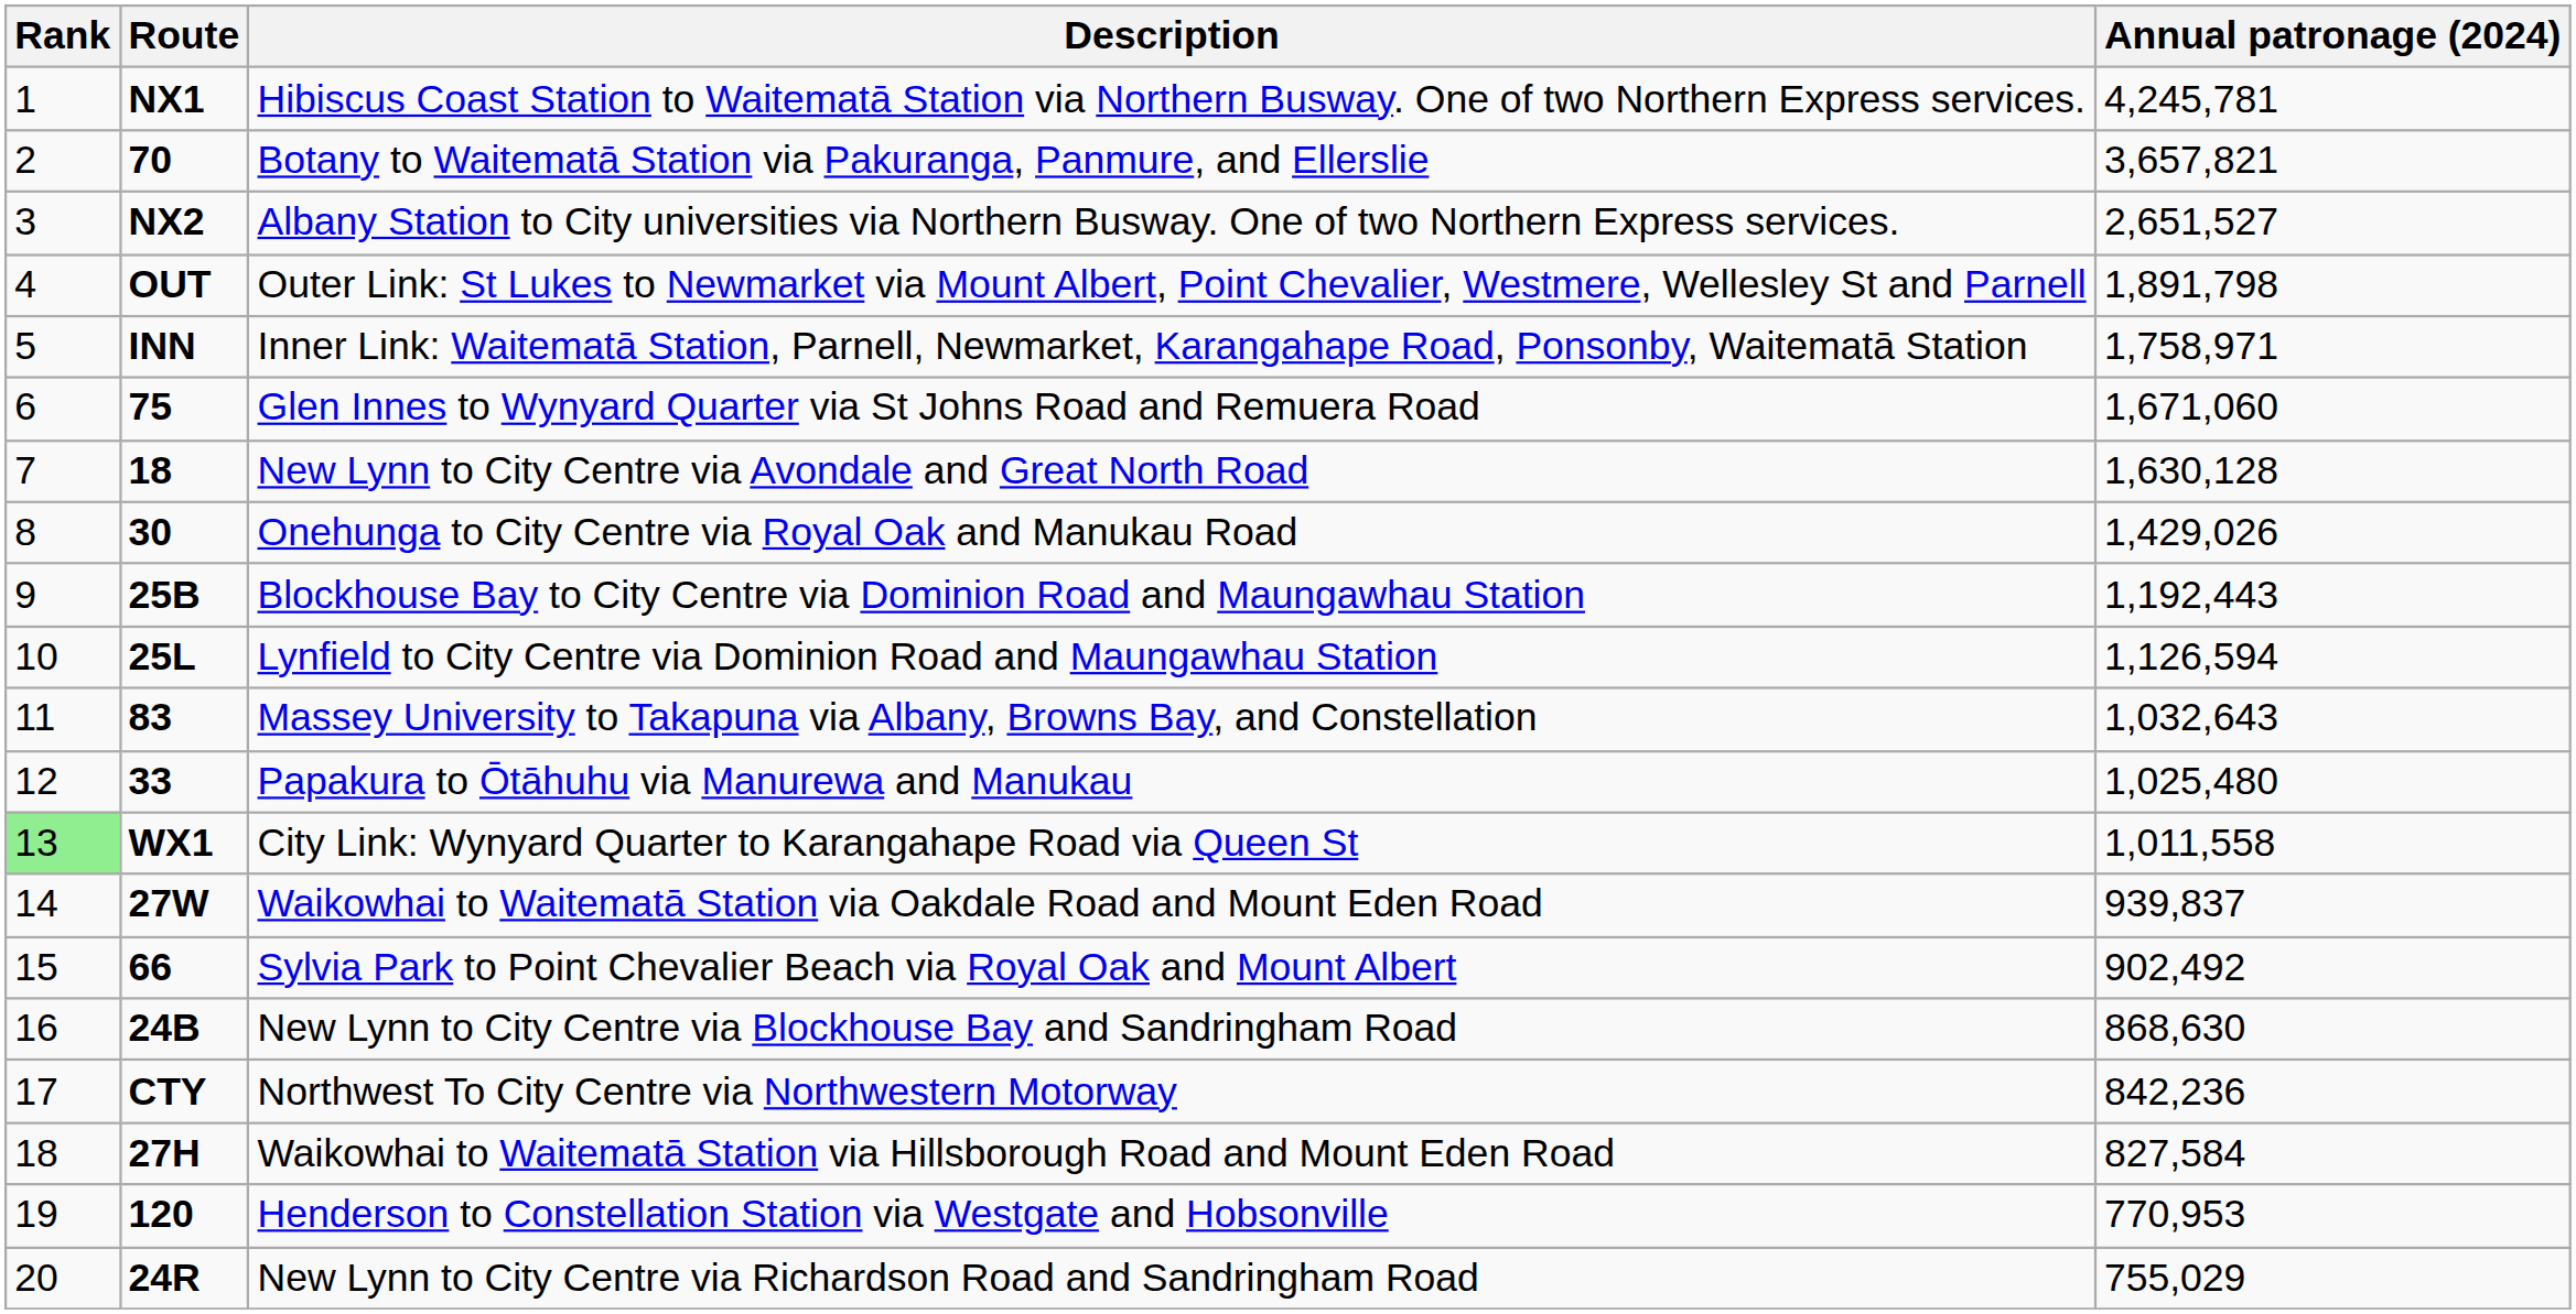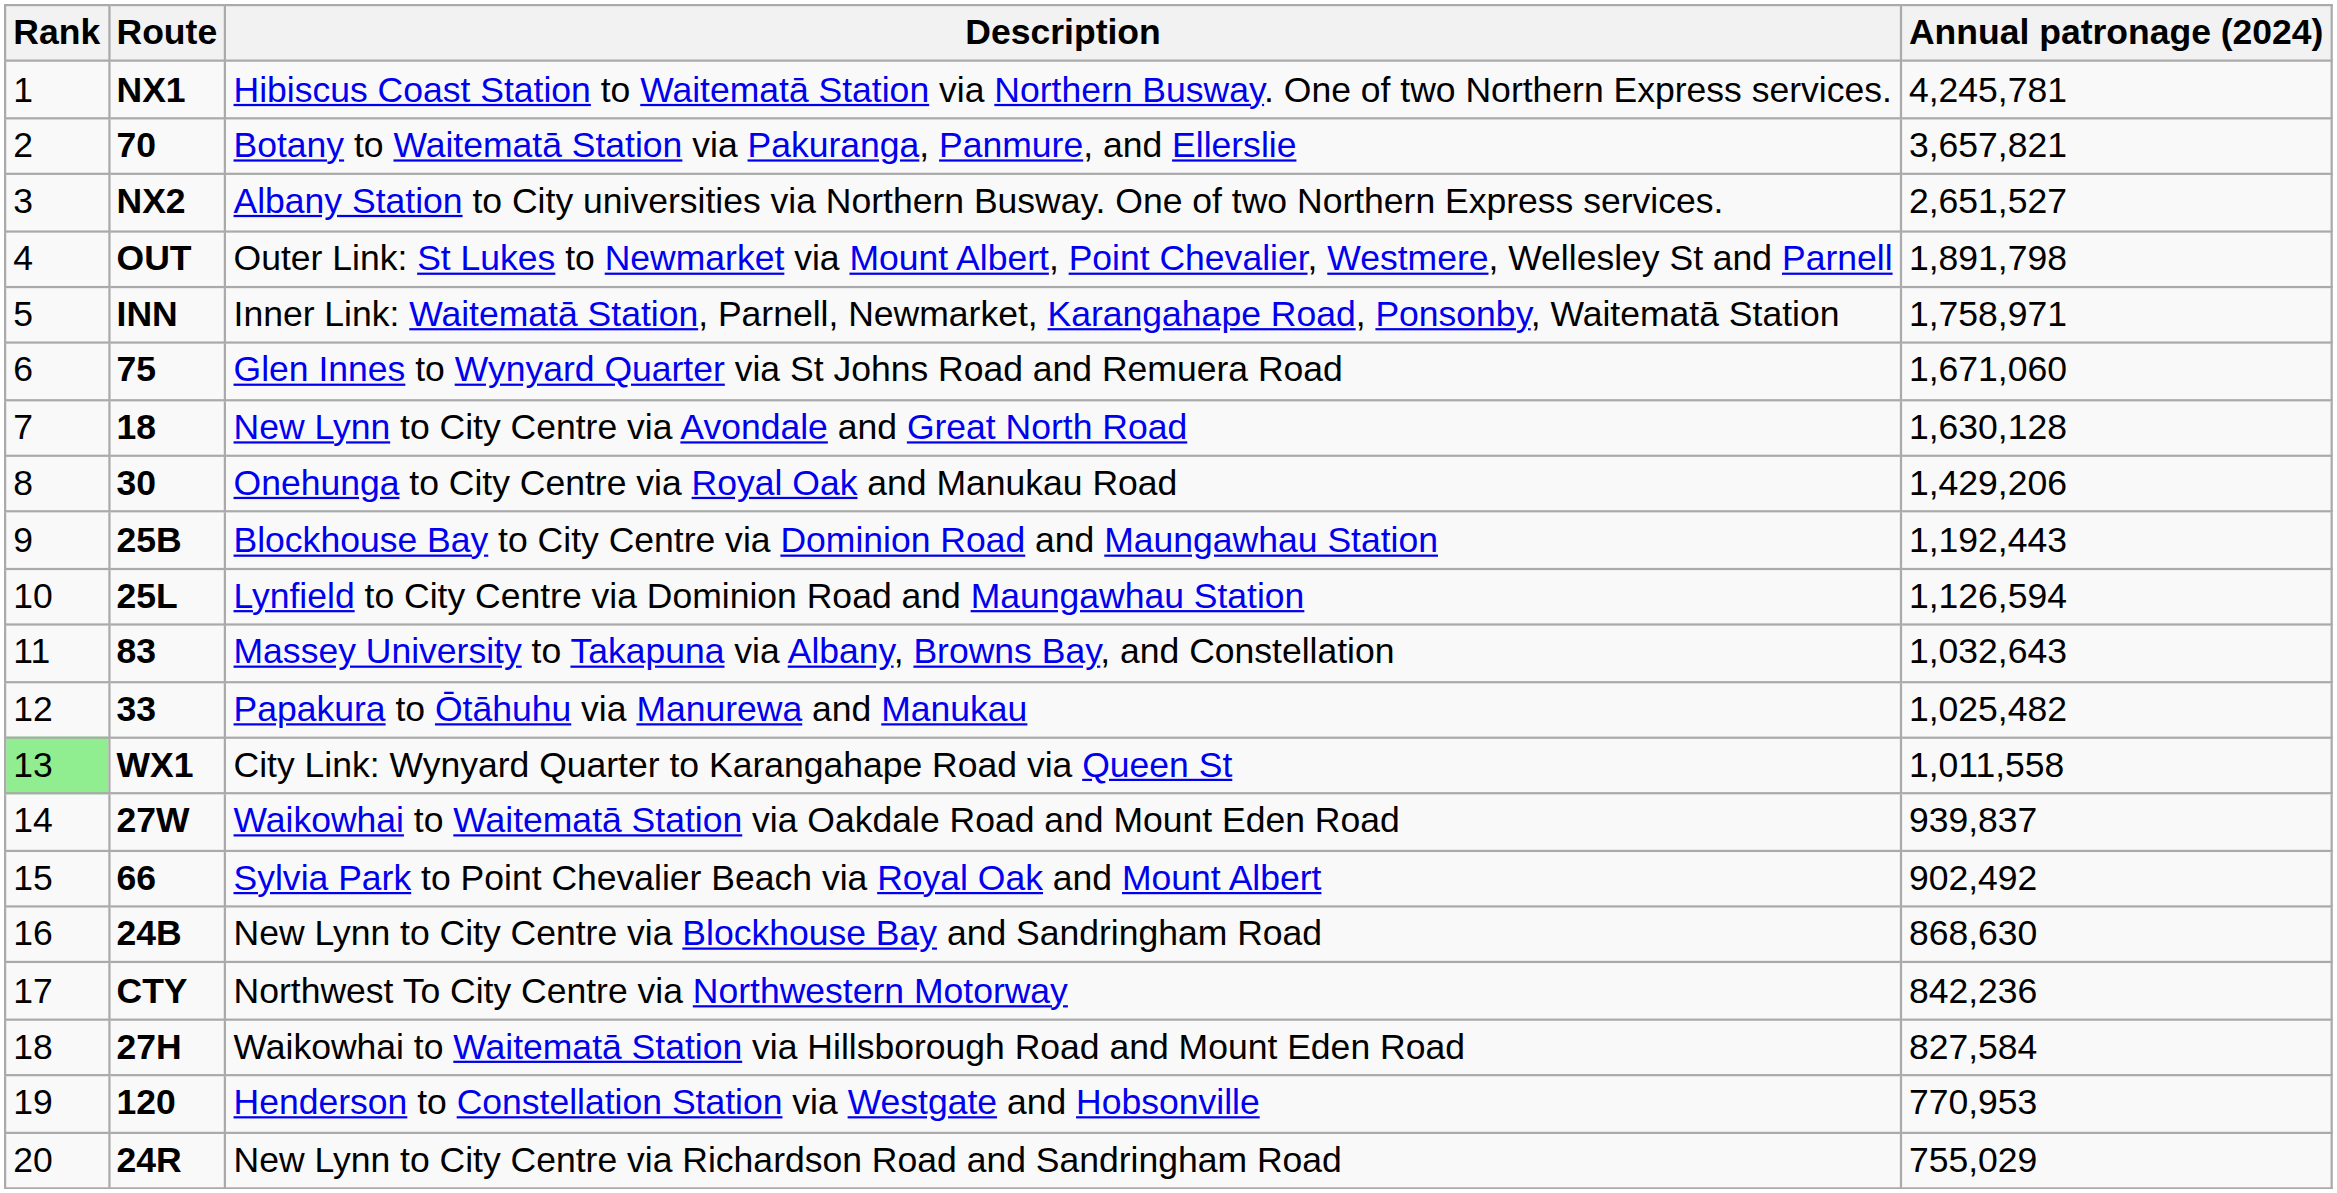 <table class="wikitable sortable">
 <tr>
 <th>Rank</th>
 <th>Route</th>
 <th>Description</th>
 <th>Annual patronage (2024)</th>
 </tr>
 <tr>
 <td>1</td>
 <td><strong>NX1</strong></td>
 <td><a href='#'>Hibiscus Coast Station</a> to <a href='#'>Waitematā Station</a> via <a href='#'>Northern Busway</a>. One of two Northern Express services.</td>
 <td>4,245,781</td>
 </tr>
 <tr>
 <td>2</td>
 <td><strong>70</strong></td>
 <td><a href='#'>Botany</a> to <a href='#'>Waitematā Station</a> via <a href='#'>Pakuranga</a>, <a href='#'>Panmure</a>, and <a href='#'>Ellerslie</a></td>
 <td>3,657,821</td>
 </tr>
 <tr>
 <td>3</td>
 <td><strong>NX2</strong></td>
 <td><a href='#'>Albany Station</a> to City universities via Northern Busway. One of two Northern Express services.</td>
 <td>2,651,527</td>
 </tr>
 <tr>
 <td>4</td>
 <td><strong>OUT</strong></td>
 <td>Outer Link: <a href='#'>St Lukes</a> to <a href='#'>Newmarket</a> via <a href='#'>Mount Albert</a>, <a href='#'>Point Chevalier</a>, <a href='#'>Westmere</a>, Wellesley St and <a href='#'>Parnell</a></td>
 <td>1,891,798</td>
 </tr>
 <tr>
 <td>5</td>
 <td><strong>INN</strong></td>
 <td>Inner Link: <a href='#'>Waitematā Station</a>, Parnell, Newmarket, <a href='#'>Karangahape Road</a>, <a href='#'>Ponsonby</a>, Waitematā Station</td>
 <td>1,758,971</td>
 </tr>
 <tr>
 <td>6</td>
 <td><strong>75</strong></td>
 <td><a href='#'>Glen Innes</a> to <a href='#'>Wynyard Quarter</a> via St Johns Road and Remuera Road</td>
 <td>1,671,060</td>
 </tr>
 <tr>
 <td>7</td>
 <td><strong>18</strong></td>
 <td><a href='#'>New Lynn</a> to City Centre via <a href='#'>Avondale</a> and <a href='#'>Great North Road</a></td>
 <td>1,630,128</td>
 </tr>
 <tr>
 <td>8</td>
 <td><strong>30</strong></td>
 <td><a href='#'>Onehunga</a> to City Centre via <a href='#'>Royal Oak</a> and Manukau Road</td>
-<td>1,429,026</td>
+<td>1,429,206</td>
 </tr>
 <tr>
 <td>9</td>
 <td><strong>25B</strong></td>
 <td><a href='#'>Blockhouse Bay</a> to City Centre via <a href='#'>Dominion Road</a> and <a href='#'>Maungawhau Station</a></td>
 <td>1,192,443</td>
 </tr>
 <tr>
 <td>10</td>
 <td><strong>25L</strong></td>
 <td><a href='#'>Lynfield</a> to City Centre via Dominion Road and <a href='#'>Maungawhau Station</a></td>
 <td>1,126,594</td>
 </tr>
 <tr>
 <td>11</td>
 <td><strong>83</strong></td>
 <td><a href='#'>Massey University</a> to <a href='#'>Takapuna</a> via <a href='#'>Albany</a>, <a href='#'>Browns Bay</a>, and Constellation</td>
 <td>1,032,643</td>
 </tr>
 <tr>
 <td>12</td>
 <td><strong>33</strong></td>
 <td><a href='#'>Papakura</a> to <a href='#'>Ōtāhuhu</a> via <a href='#'>Manurewa</a> and <a href='#'>Manukau</a></td>
-<td>1,025,480</td>
+<td>1,025,482</td>
 </tr>
 <tr>
 <td style="background: lightgreen;">13</td>
 <td><strong>WX1</strong></td>
 <td>City Link: Wynyard Quarter to Karangahape Road via <a href='#'>Queen St</a></td>
 <td>1,011,558</td>
 </tr>
 <tr>
 <td>14</td>
 <td><strong>27W</strong></td>
 <td><a href='#'>Waikowhai</a> to <a href='#'>Waitematā Station</a> via Oakdale Road and Mount Eden Road</td>
 <td>939,837</td>
 </tr>
 <tr>
 <td>15</td>
 <td><strong>66</strong></td>
 <td><a href='#'>Sylvia Park</a> to Point Chevalier Beach via <a href='#'>Royal Oak</a> and <a href='#'>Mount Albert</a></td>
 <td>902,492</td>
 </tr>
 <tr>
 <td>16</td>
 <td><strong>24B</strong></td>
 <td>New Lynn to City Centre via <a href='#'>Blockhouse Bay</a> and Sandringham Road</td>
 <td>868,630</td>
 </tr>
 <tr>
 <td>17</td>
 <td><strong>CTY</strong></td>
 <td>Northwest To City Centre via <a href='#'>Northwestern Motorway</a></td>
 <td>842,236</td>
 </tr>
 <tr>
 <td>18</td>
 <td><strong>27H</strong></td>
 <td>Waikowhai to <a href='#'>Waitematā Station</a> via Hillsborough Road and Mount Eden Road</td>
 <td>827,584</td>
 </tr>
 <tr>
 <td>19</td>
 <td><strong>120</strong></td>
 <td><a href='#'>Henderson</a> to <a href='#'>Constellation Station</a> via <a href='#'>Westgate</a> and <a href='#'>Hobsonville</a></td>
 <td>770,953</td>
 </tr>
 <tr>
 <td>20</td>
 <td><strong>24R</strong></td>
 <td>New Lynn to City Centre via Richardson Road and Sandringham Road</td>
 <td>755,029</td>
 </tr>
 </table>
